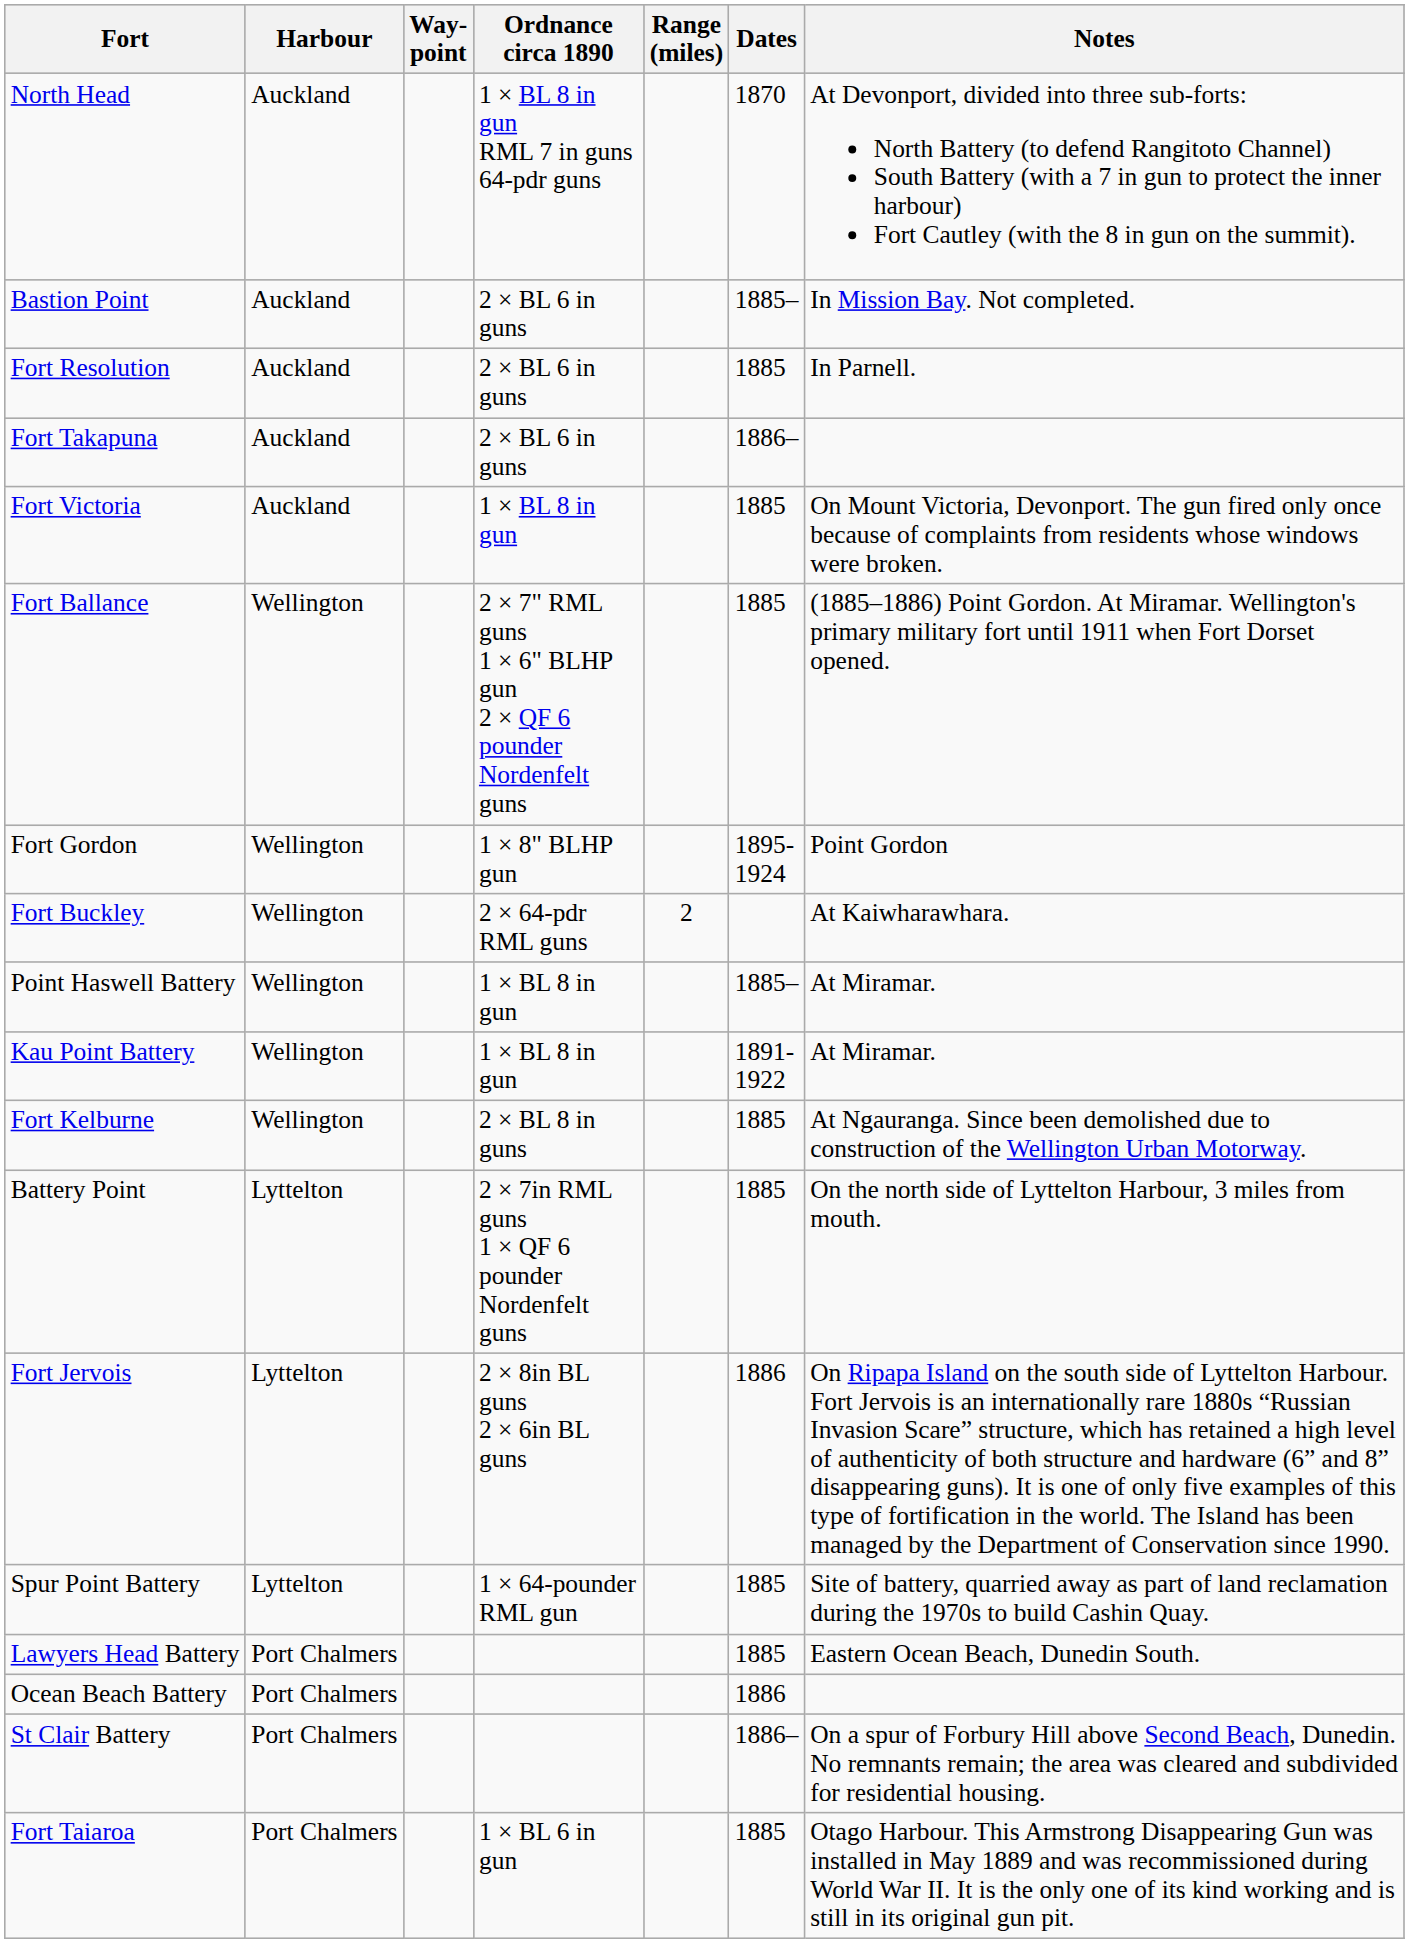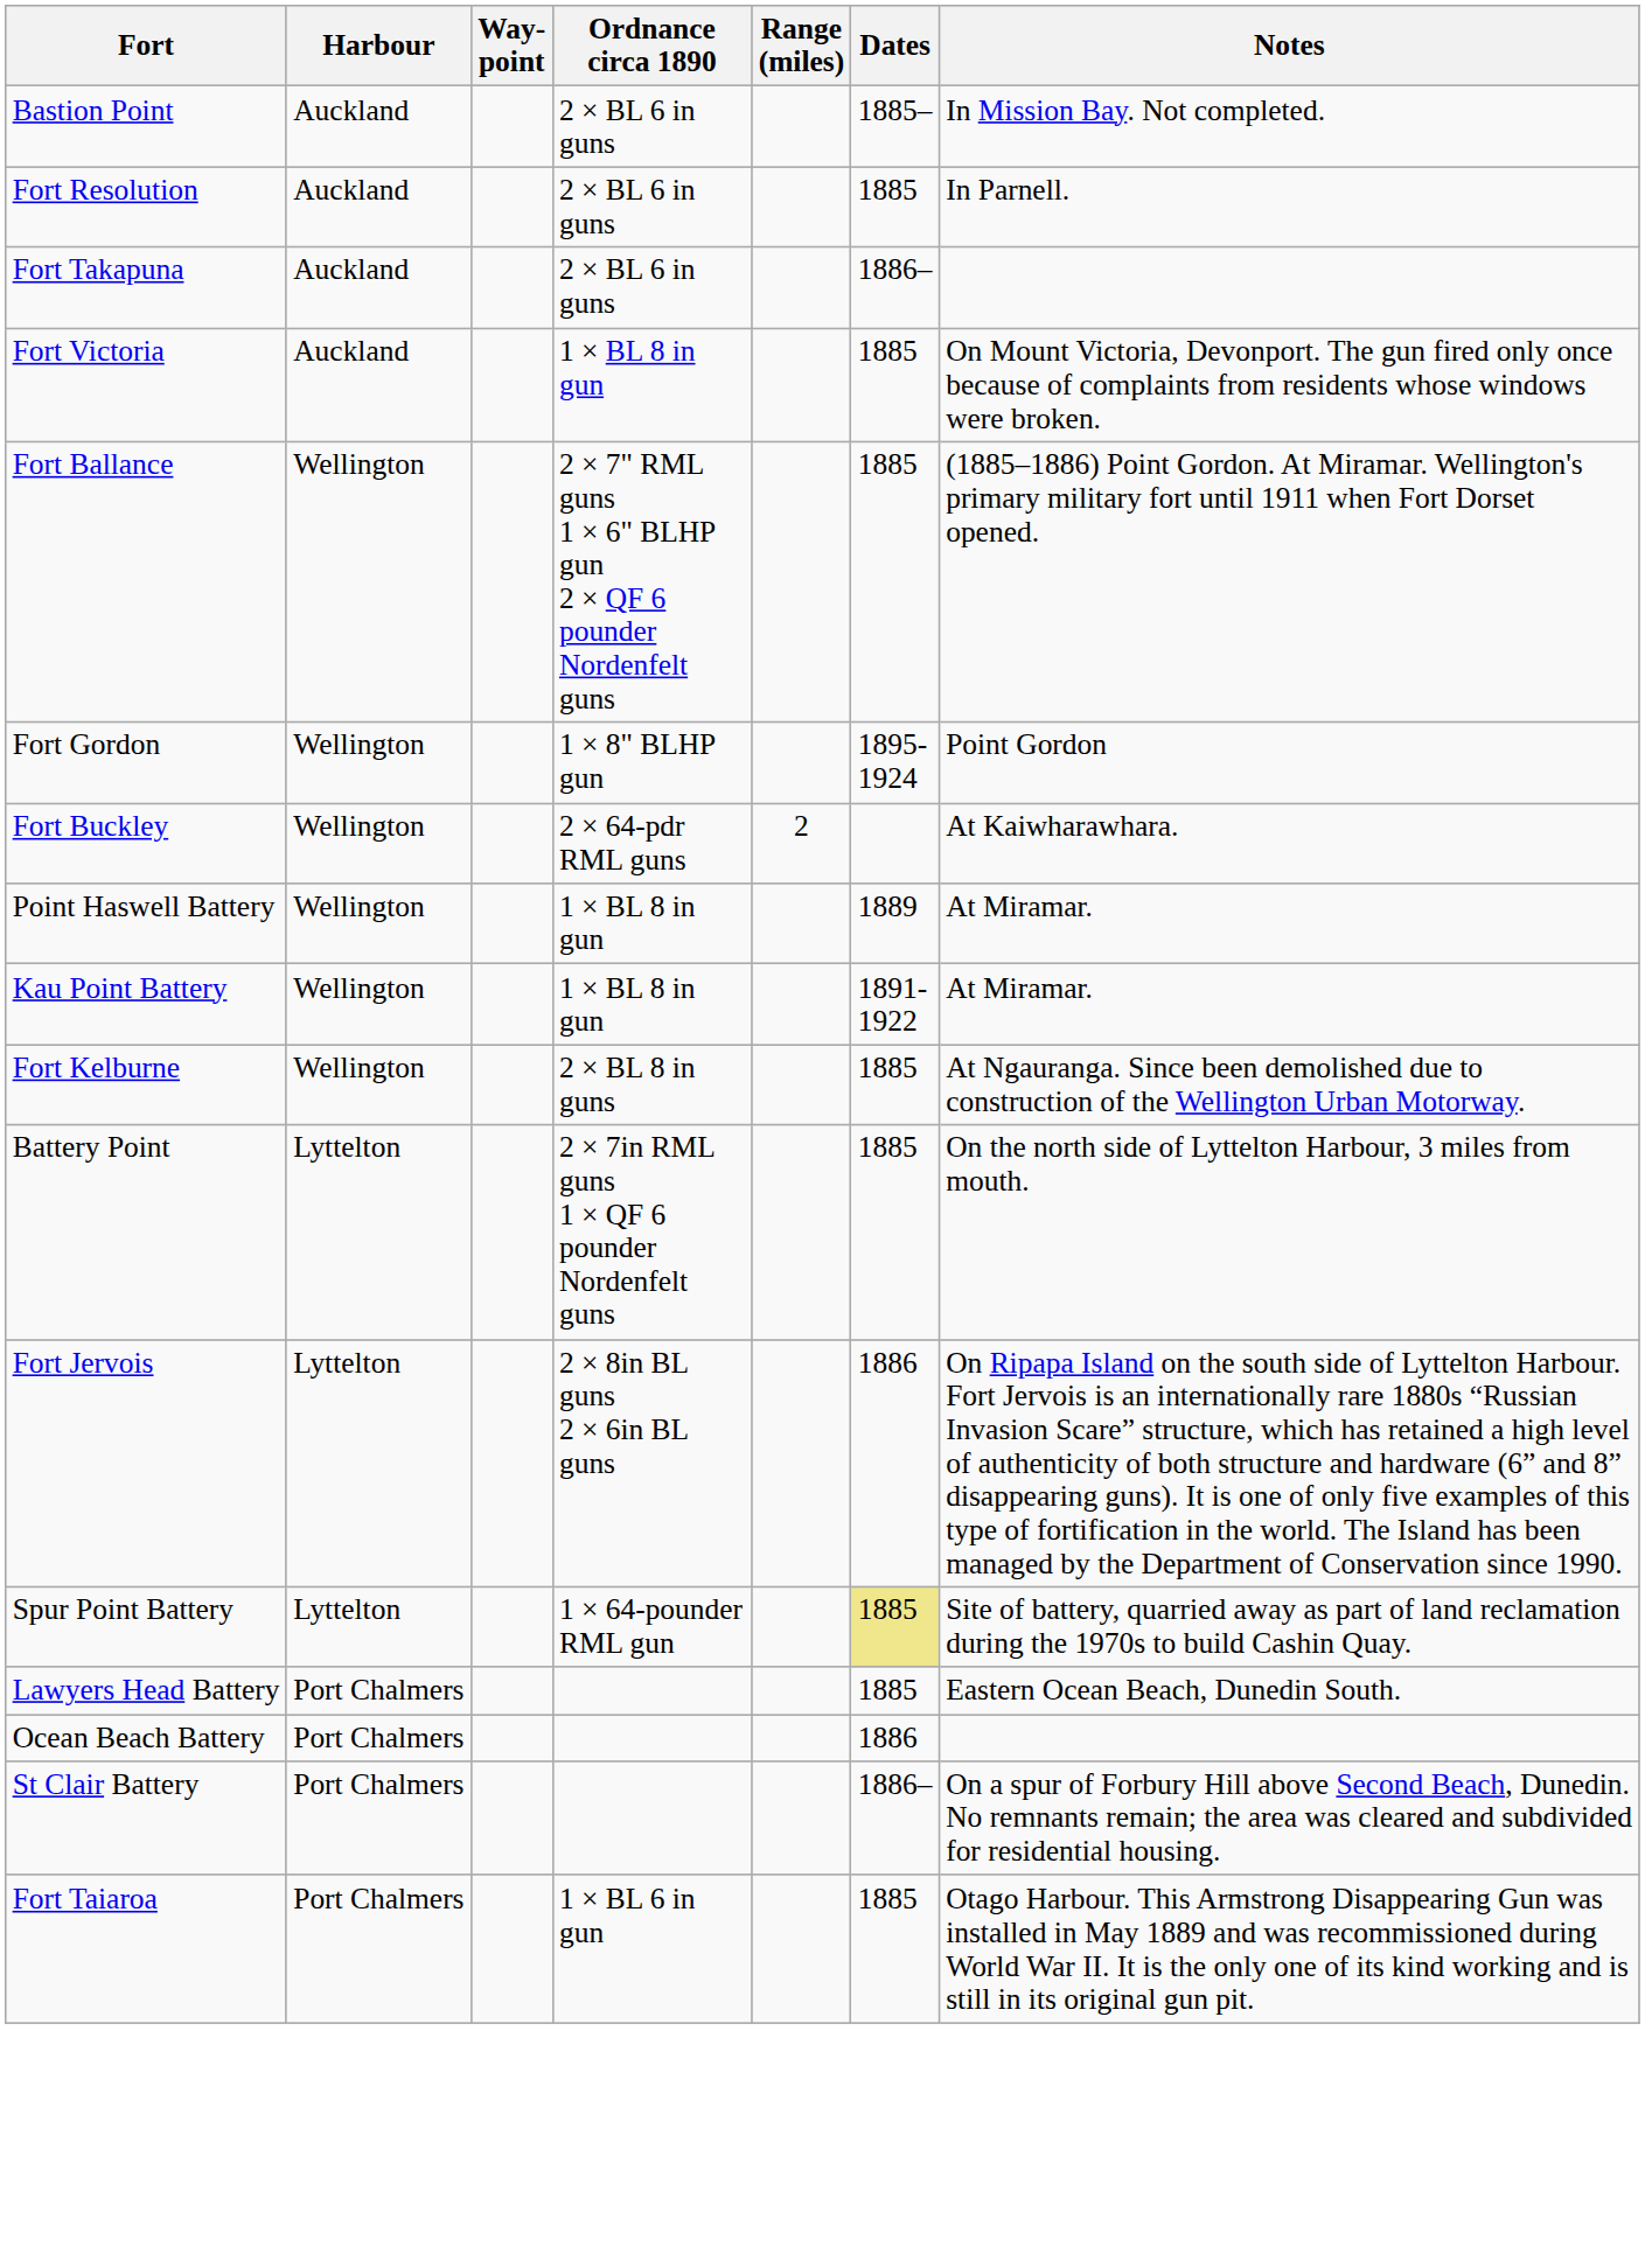 <table class="wikitable">
 <tr>
 <th>Fort</th>
 <th>Harbour</th>
 <th width="30">Way-<br>point</th>
 <th width="100">Ordnance<br>circa 1890</th>
 <th width="35">Range<br>(miles)</th>
 <th width="35">Dates</th>
 <th width="370">Notes</th>
-</tr>
-<tr valign="top">
-<td><a href='#'>North Head</a></td>
-<td>Auckland</td>
-<td align="center"></td>
-<td>1 × <a href='#'>BL 8 in gun</a><br>RML 7 in guns<br>64-pdr guns</td>
-<td align="center"></td>
-<td>1870</td>
-<td>At Devonport, divided into three sub-forts:<br><ul><li>North Battery (to defend Rangitoto Channel)</li><li>South Battery (with a 7 in gun to protect the inner harbour)</li><li>Fort Cautley (with the 8 in gun on the summit).</li></ul></td>
 </tr>
 <tr valign="top">
 <td><a href='#'>Bastion Point</a></td>
 <td>Auckland</td>
 <td align="center"></td>
 <td>2 × BL 6 in guns</td>
 <td align="center"></td>
 <td>1885–</td>
 <td>In <a href='#'>Mission Bay</a>. Not completed.</td>
 </tr>
 <tr valign="top">
 <td><a href='#'>Fort Resolution</a></td>
 <td>Auckland</td>
 <td align="center"></td>
 <td>2 × BL 6 in guns</td>
 <td align="center"></td>
 <td>1885</td>
 <td>In Parnell.</td>
 </tr>
 <tr valign="top">
 <td><a href='#'>Fort Takapuna</a></td>
 <td>Auckland</td>
 <td align="center"></td>
 <td>2 × BL 6 in guns</td>
 <td align="center"></td>
 <td>1886–</td>
 <td></td>
 </tr>
 <tr valign="top">
 <td><a href='#'>Fort Victoria</a></td>
 <td>Auckland</td>
 <td align="center"></td>
 <td>1 × <a href='#'>BL 8 in gun</a></td>
 <td align="center"></td>
 <td>1885</td>
 <td>On Mount Victoria, Devonport. The gun fired only once because of complaints from residents whose windows were broken.</td>
 </tr>
 <tr valign="top">
 <td><a href='#'>Fort Ballance</a></td>
 <td>Wellington</td>
 <td align="center"></td>
 <td>2 × 7" RML guns<br>1 × 6" BLHP gun<br>2 × <a href='#'>QF 6 pounder Nordenfelt</a> guns</td>
 <td align="center"></td>
 <td>1885</td>
 <td>(1885–1886) Point Gordon. At Miramar. Wellington's primary military fort until 1911 when Fort Dorset opened.</td>
 </tr>
 <tr valign="top">
 <td>Fort Gordon</td>
 <td>Wellington</td>
 <td align="center"></td>
 <td>1 × 8" BLHP gun</td>
 <td align="center"></td>
 <td>1895-1924</td>
 <td>Point Gordon</td>
 </tr>
 <tr valign="top">
 <td><a href='#'>Fort Buckley</a></td>
 <td>Wellington</td>
 <td align="center"></td>
 <td>2 × 64-pdr RML guns</td>
 <td align="center">2</td>
 <td></td>
 <td>At Kaiwharawhara.</td>
 </tr>
 <tr valign="top">
 <td>Point Haswell Battery</td>
 <td>Wellington</td>
 <td align="center"></td>
 <td>1 × BL 8 in gun</td>
 <td align="center"></td>
-<td>1885–</td>
+<td>1889</td>
 <td>At Miramar.</td>
 </tr>
 <tr valign="top">
 <td><a href='#'>Kau Point Battery</a></td>
 <td>Wellington</td>
 <td align="center"></td>
 <td>1 × BL 8 in gun</td>
 <td align="center"></td>
 <td>1891-1922</td>
 <td>At Miramar.</td>
 </tr>
 <tr valign="top">
 <td><a href='#'>Fort Kelburne</a></td>
 <td>Wellington</td>
 <td></td>
 <td>2 × BL 8 in guns</td>
 <td align="center"></td>
 <td>1885</td>
 <td>At Ngauranga. Since been demolished due to construction of the <a href='#'>Wellington Urban Motorway</a>.</td>
 </tr>
 <tr valign="top">
 <td>Battery Point</td>
 <td>Lyttelton</td>
 <td align="center"></td>
 <td>2 × 7in RML guns<br>1 × QF 6 pounder Nordenfelt guns</td>
 <td align="center"></td>
 <td>1885</td>
 <td>On the north side of Lyttelton Harbour, 3 miles from mouth.</td>
 </tr>
 <tr valign="top">
 <td><a href='#'>Fort Jervois</a></td>
 <td>Lyttelton</td>
 <td align="center"></td>
 <td>2 × 8in BL guns<br>2 × 6in BL guns</td>
 <td align="center"></td>
 <td>1886</td>
 <td>On <a href='#'>Ripapa Island</a> on the south side of Lyttelton Harbour. Fort Jervois is an internationally rare 1880s “Russian Invasion Scare”  structure, which has retained a high level of authenticity of both structure and hardware (6” and 8” disappearing guns). It is one of only five examples of this type of fortification in the world. The Island has been managed by the Department of Conservation since 1990.</td>
 </tr>
 <tr valign="top">
 <td>Spur Point Battery</td>
 <td>Lyttelton</td>
 <td align="center"></td>
 <td>1 × 64-pounder RML gun</td>
 <td align="center"></td>
-<td>1885</td>
+<td style="background: khaki;">1885</td>
 <td>Site of battery, quarried away as part of land reclamation during the 1970s to build Cashin Quay.</td>
 </tr>
 <tr valign="top">
 <td><a href='#'>Lawyers Head</a> Battery</td>
 <td>Port Chalmers</td>
 <td align="center"></td>
 <td></td>
 <td align="center"></td>
 <td>1885</td>
 <td>Eastern Ocean Beach, Dunedin South.</td>
 </tr>
 <tr valign="top">
 <td>Ocean Beach Battery</td>
 <td>Port Chalmers</td>
 <td align="center"></td>
 <td></td>
 <td align="center"></td>
 <td>1886</td>
 <td></td>
 </tr>
 <tr valign="top">
 <td><a href='#'>St Clair</a> Battery</td>
 <td>Port Chalmers</td>
 <td align="center"></td>
 <td></td>
 <td align="center"></td>
 <td>1886–</td>
 <td>On a spur of Forbury Hill above <a href='#'>Second Beach</a>, Dunedin. No remnants remain; the area was cleared and subdivided for residential housing.</td>
 </tr>
 <tr valign="top">
 <td><a href='#'>Fort Taiaroa</a></td>
 <td>Port Chalmers</td>
 <td align="center"></td>
 <td>1 × BL 6 in gun</td>
 <td align="center"></td>
 <td>1885</td>
 <td>Otago Harbour. This Armstrong Disappearing Gun was installed in May 1889 and was recommissioned during World War II. It is the only one of its kind working and is still in its original gun pit.</td>
 </tr>
 </table>
